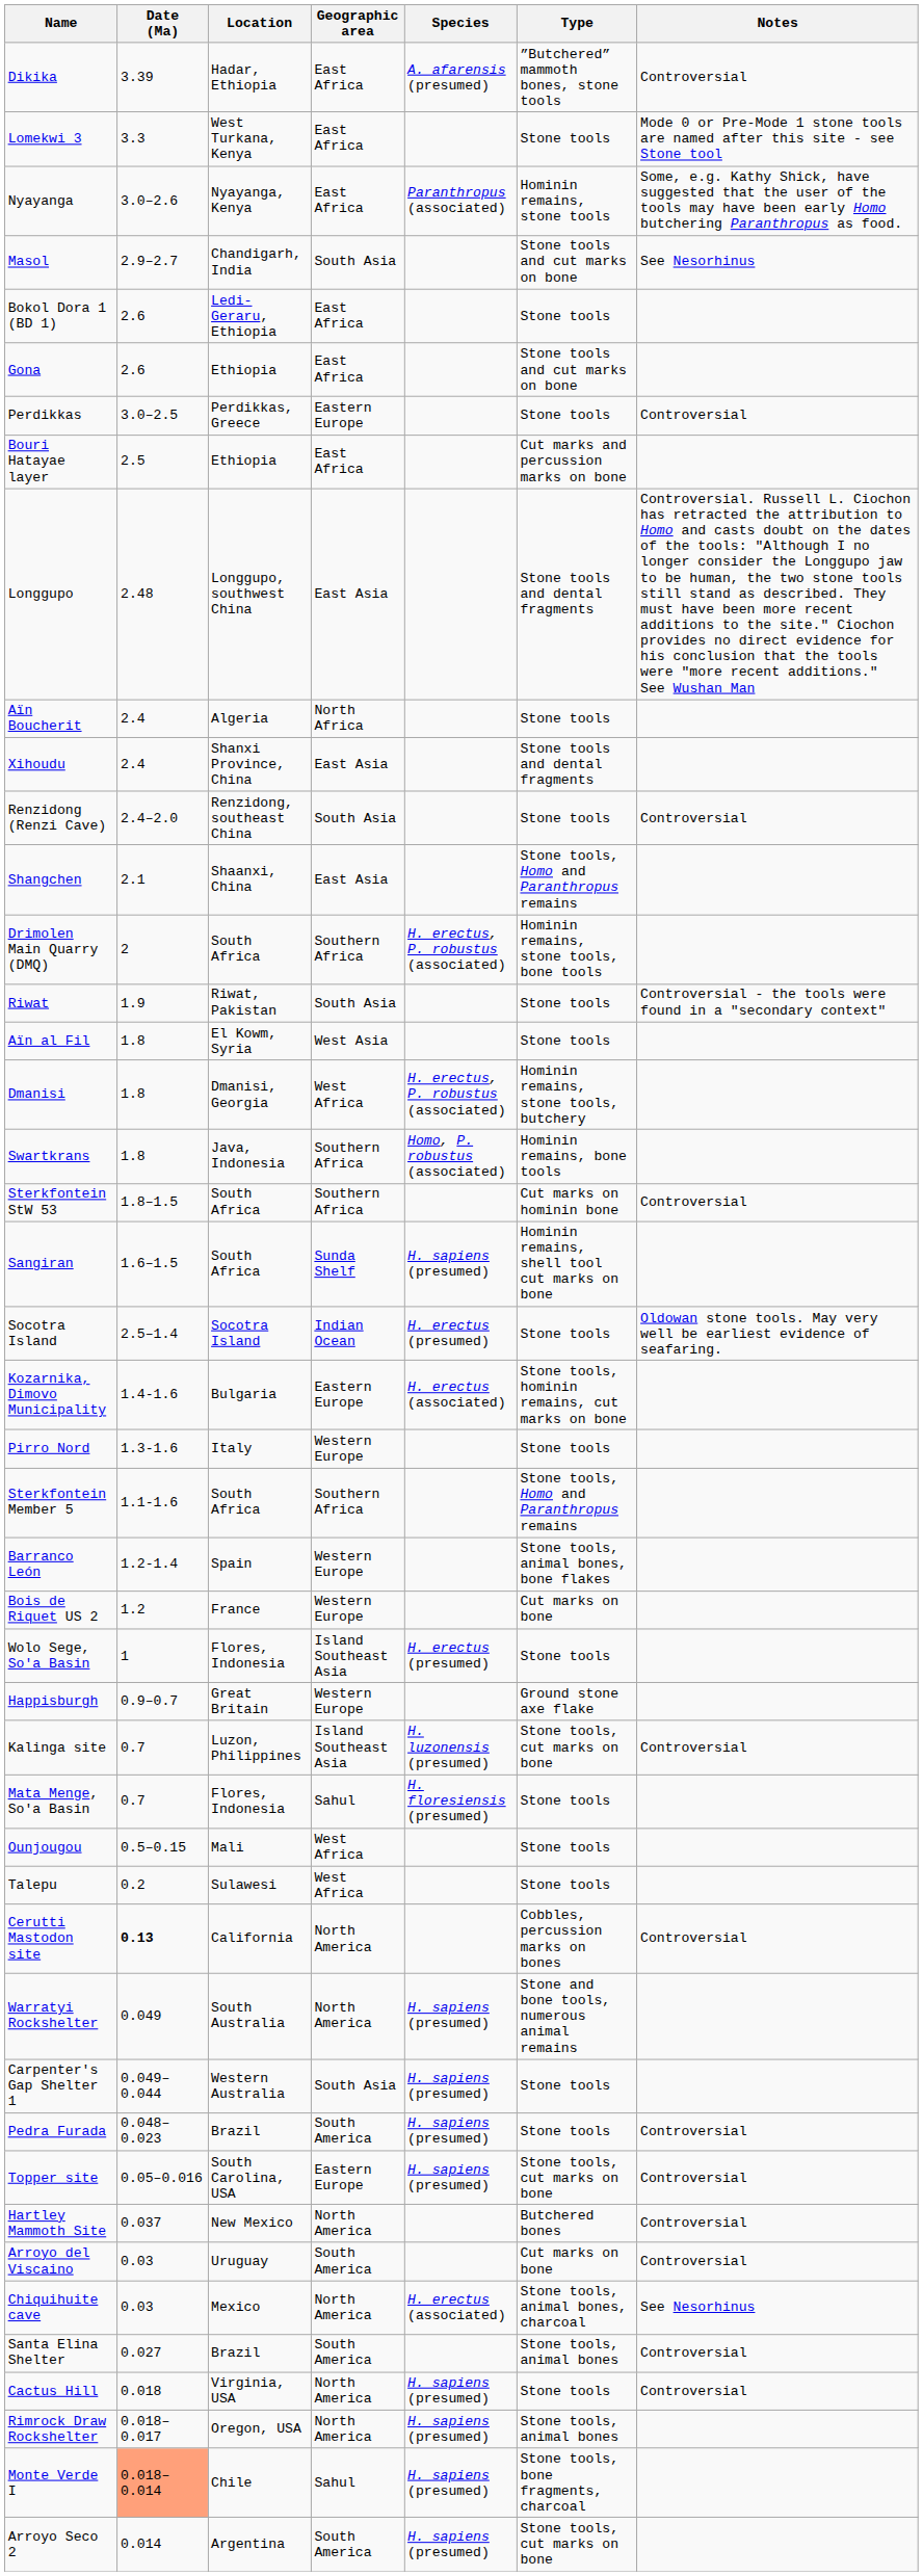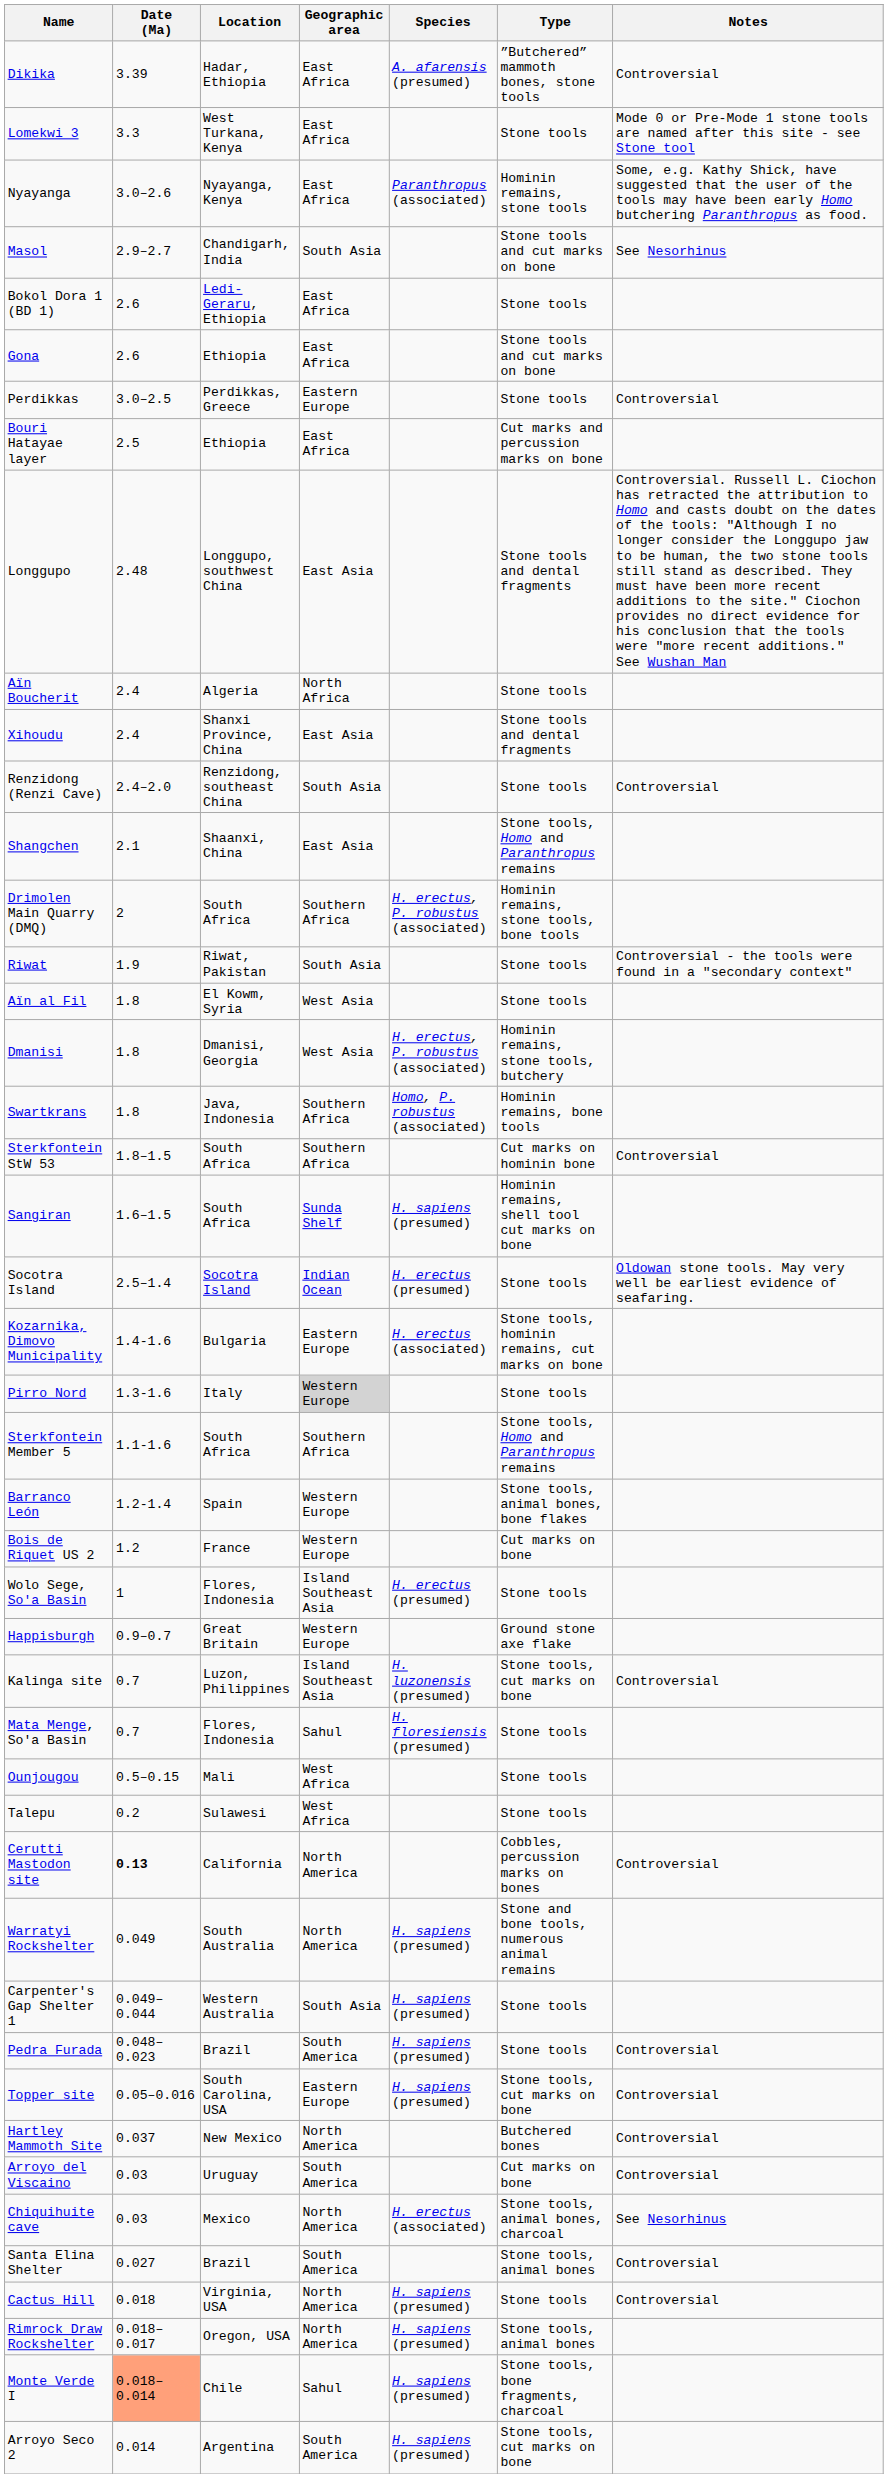 <table class="wikitable">
 <tr>
 <th>Name</th>
 <th width=80>Date<br>(Ma)</th>
 <th>Location</th>
 <th>Geographic<br>area</th>
 <th>Species</th>
 <th>Type</th>
 <th>Notes</th>
 </tr>
 <tr>
 <td><a href='#'>Dikika</a></td>
 <td>3.39</td>
 <td>Hadar, Ethiopia</td>
 <td>East Africa</td>
 <td><a href='#'><em>A. afarensis</em></a> (presumed)</td>
 <td>”Butchered” mammoth bones, stone tools</td>
 <td>Controversial</td>
 </tr>
 <tr>
 <td><a href='#'>Lomekwi 3</a></td>
 <td>3.3</td>
 <td>West Turkana, Kenya</td>
 <td>East Africa</td>
 <td></td>
 <td>Stone tools</td>
 <td>Mode 0 or Pre-Mode 1 stone tools are named after this site - see <a href='#'>Stone tool</a></td>
 </tr>
 <tr>
 <td>Nyayanga</td>
 <td>3.0–2.6</td>
 <td>Nyayanga, Kenya</td>
 <td>East Africa</td>
 <td><em><a href='#'>Paranthropus</a></em> (associated)</td>
 <td>Hominin remains, stone tools</td>
 <td>Some, e.g. Kathy Shick, have suggested that the user of the tools may have been early <em><a href='#'>Homo</a></em> butchering <em><a href='#'>Paranthropus</a></em> as food.</td>
 </tr>
 <tr>
 <td><a href='#'>Masol</a></td>
 <td>2.9–2.7</td>
 <td>Chandigarh, India</td>
 <td>South Asia</td>
 <td></td>
 <td>Stone tools and cut marks on bone</td>
 <td>See <a href='#'>Nesorhinus</a></td>
 </tr>
 <tr>
 <td>Bokol Dora 1 (BD 1)</td>
 <td>2.6</td>
 <td><a href='#'>Ledi-Geraru</a>, Ethiopia</td>
 <td>East Africa</td>
 <td></td>
 <td>Stone tools</td>
 <td></td>
 </tr>
 <tr>
 <td><a href='#'>Gona</a></td>
 <td>2.6</td>
 <td>Ethiopia</td>
 <td>East Africa</td>
 <td></td>
 <td>Stone tools and cut marks on bone</td>
 <td></td>
 </tr>
 <tr>
 <td>Perdikkas <br></td>
 <td>3.0–2.5</td>
 <td>Perdikkas, Greece</td>
 <td>Eastern Europe</td>
 <td></td>
 <td>Stone tools</td>
 <td>Controversial</td>
 </tr>
 <tr>
 <td><a href='#'>Bouri</a> Hatayae layer</td>
 <td>2.5</td>
 <td>Ethiopia</td>
 <td>East Africa</td>
 <td></td>
 <td>Cut marks and percussion marks on bone</td>
 <td></td>
 </tr>
 <tr>
 <td>Longgupo</td>
 <td>2.48</td>
 <td>Longgupo, southwest China</td>
 <td>East Asia</td>
 <td></td>
 <td>Stone tools and dental fragments</td>
 <td>Controversial. Russell L. Ciochon has retracted the attribution to <em><a href='#'>Homo</a></em> and casts doubt on the dates of the tools: "Although I no longer consider the Longgupo jaw to be human, the two stone tools still stand as described. They must have been more recent additions to the site." Ciochon provides no direct evidence for his conclusion that the tools were "more recent additions."<br>See <a href='#'>Wushan Man</a></td>
 </tr>
 <tr>
 <td><a href='#'>Aïn Boucherit</a></td>
 <td>2.4</td>
 <td>Algeria</td>
 <td>North Africa</td>
 <td></td>
 <td>Stone tools</td>
 <td></td>
 </tr>
 <tr>
 <td><a href='#'>Xihoudu</a></td>
 <td>2.4</td>
 <td>Shanxi Province, China</td>
 <td>East Asia</td>
 <td></td>
 <td>Stone tools and dental fragments</td>
 <td></td>
 </tr>
 <tr>
 <td>Renzidong (Renzi Cave)</td>
 <td>2.4–2.0</td>
 <td>Renzidong, southeast China</td>
 <td>South Asia</td>
 <td></td>
 <td>Stone tools</td>
 <td>Controversial</td>
 </tr>
 <tr>
 <td><a href='#'>Shangchen</a></td>
 <td>2.1</td>
 <td>Shaanxi, China</td>
 <td>East Asia</td>
 <td></td>
 <td>Stone tools, <em><a href='#'>Homo</a></em> and <em><a href='#'>Paranthropus</a></em> remains</td>
 <td></td>
 </tr>
 <tr>
 <td><a href='#'>Drimolen</a> Main Quarry (DMQ)</td>
 <td>2</td>
 <td>South Africa</td>
 <td>Southern Africa</td>
 <td><em><a href='#'>H. erectus</a>,<br><a href='#'>P. robustus</a></em> (associated)</td>
 <td>Hominin remains, stone tools, bone tools</td>
 <td></td>
 </tr>
 <tr>
 <td><a href='#'>Riwat</a></td>
 <td>1.9</td>
 <td>Riwat, Pakistan</td>
 <td>South Asia</td>
 <td></td>
 <td>Stone tools</td>
 <td>Controversial - the tools were found in a "secondary context"</td>
 </tr>
 <tr>
 <td><a href='#'>Aïn al Fil</a></td>
 <td>1.8</td>
 <td>El Kowm, Syria</td>
 <td>West Asia</td>
 <td></td>
 <td>Stone tools</td>
 <td></td>
 </tr>
 <tr>
 <td><a href='#'>Dmanisi</a></td>
 <td>1.8</td>
 <td>Dmanisi, Georgia</td>
-<td>West Africa</td>
+<td>West Asia</td>
 <td><em><a href='#'>H. erectus</a>,<br><a href='#'>P. robustus</a></em> (associated)</td>
 <td>Hominin remains, stone tools, butchery</td>
 <td></td>
 </tr>
 <tr>
 <td><a href='#'>Swartkrans</a></td>
 <td>1.8</td>
 <td>Java, Indonesia</td>
 <td>Southern Africa</td>
 <td><em><a href='#'>Homo</a>, <a href='#'>P. robustus</a></em> (associated)</td>
 <td>Hominin remains, bone tools</td>
 <td></td>
 </tr>
 <tr>
 <td><a href='#'>Sterkfontein</a> StW 53</td>
 <td>1.8–1.5</td>
 <td>South Africa</td>
 <td>Southern Africa</td>
 <td></td>
 <td>Cut marks on hominin bone</td>
 <td>Controversial</td>
 </tr>
 <tr>
 <td><a href='#'>Sangiran</a></td>
 <td>1.6–1.5</td>
 <td>South Africa</td>
 <td><a href='#'>Sunda Shelf</a></td>
 <td><a href='#'><em>H. sapiens</em></a> (presumed)</td>
 <td>Hominin remains, shell tool cut marks on bone</td>
 <td></td>
 </tr>
 <tr>
 <td>Socotra Island</td>
 <td>2.5–1.4</td>
 <td><a href='#'>Socotra Island</a></td>
 <td><a href='#'>Indian Ocean</a></td>
 <td><a href='#'><em>H. erectus</em></a> (presumed)</td>
 <td>Stone tools</td>
 <td><a href='#'>Oldowan</a> stone tools. May very well be earliest evidence of seafaring.</td>
 </tr>
 <tr>
 <td><a href='#'>Kozarnika, Dimovo Municipality</a></td>
 <td>1.4-1.6</td>
 <td>Bulgaria</td>
 <td>Eastern Europe</td>
 <td><a href='#'><em>H. erectus</em></a> (associated)</td>
 <td>Stone tools, hominin remains, cut marks on bone</td>
 <td></td>
 </tr>
 <tr>
 <td><a href='#'>Pirro Nord</a></td>
 <td>1.3-1.6</td>
 <td>Italy</td>
-<td>Western Europe</td>
+<td style="background: lightgrey;">Western Europe</td>
 <td></td>
 <td>Stone tools</td>
 <td></td>
 </tr>
 <tr>
 <td><a href='#'>Sterkfontein</a> Member 5</td>
 <td>1.1-1.6</td>
 <td>South Africa</td>
 <td>Southern Africa</td>
 <td></td>
 <td>Stone tools, <em><a href='#'>Homo</a></em> and <em><a href='#'>Paranthropus</a></em> remains</td>
 <td></td>
 </tr>
 <tr>
 <td><a href='#'>Barranco León</a></td>
 <td>1.2-1.4</td>
 <td>Spain</td>
 <td>Western Europe</td>
 <td></td>
 <td>Stone tools, animal bones, bone flakes</td>
 <td></td>
 </tr>
 <tr>
 <td><a href='#'>Bois de Riquet</a> US 2</td>
 <td>1.2</td>
 <td>France</td>
 <td>Western Europe</td>
 <td></td>
 <td>Cut marks on bone</td>
 <td></td>
 </tr>
 <tr>
 <td>Wolo Sege, <a href='#'>So'a Basin</a></td>
 <td>1</td>
 <td>Flores, Indonesia</td>
 <td>Island Southeast Asia</td>
 <td><a href='#'><em>H. erectus</em></a> (presumed)</td>
 <td>Stone tools</td>
 <td></td>
 </tr>
 <tr>
 <td><a href='#'>Happisburgh</a></td>
 <td>0.9–0.7</td>
 <td>Great Britain</td>
 <td>Western Europe</td>
 <td></td>
 <td>Ground stone axe flake</td>
 <td></td>
 </tr>
 <tr>
 <td>Kalinga site</td>
 <td>0.7</td>
 <td>Luzon, Philippines</td>
 <td>Island Southeast Asia</td>
 <td><a href='#'><em>H. luzonensis</em></a> (presumed)</td>
 <td>Stone tools, cut marks on bone</td>
 <td>Controversial</td>
 </tr>
 <tr>
 <td><a href='#'>Mata Menge</a>, So'a Basin</td>
 <td>0.7</td>
 <td>Flores, Indonesia</td>
 <td>Sahul</td>
 <td><a href='#'><em>H. floresiensis</em></a> (presumed)</td>
 <td>Stone tools</td>
 <td></td>
 </tr>
 <tr>
 <td><a href='#'>Ounjougou</a></td>
 <td>0.5–0.15</td>
 <td>Mali</td>
 <td>West Africa</td>
 <td></td>
 <td>Stone tools</td>
 <td></td>
 </tr>
 <tr>
 <td>Talepu</td>
 <td>0.2</td>
 <td>Sulawesi</td>
 <td>West Africa</td>
 <td></td>
 <td>Stone tools</td>
 <td></td>
 </tr>
 <tr>
 <td><a href='#'>Cerutti Mastodon site</a></td>
 <td><strong>0.13</strong></td>
 <td>California</td>
 <td>North America</td>
 <td></td>
 <td>Cobbles, percussion marks on bones</td>
 <td>Controversial</td>
 </tr>
 <tr>
 <td><a href='#'>Warratyi Rockshelter</a></td>
 <td>0.049</td>
 <td>South Australia</td>
 <td>North America</td>
 <td><a href='#'><em>H. sapiens</em></a> (presumed)</td>
 <td>Stone and bone tools, numerous animal remains</td>
 <td></td>
 </tr>
 <tr>
 <td>Carpenter's Gap Shelter 1</td>
 <td>0.049–0.044</td>
 <td>Western Australia</td>
 <td>South Asia</td>
 <td><a href='#'><em>H. sapiens</em></a> (presumed)</td>
 <td>Stone tools</td>
 <td></td>
 </tr>
 <tr>
 <td><a href='#'>Pedra Furada</a></td>
 <td>0.048–0.023</td>
 <td>Brazil</td>
 <td>South America</td>
 <td><a href='#'><em>H. sapiens</em></a> (presumed)</td>
 <td>Stone tools</td>
 <td>Controversial</td>
 </tr>
 <tr>
 <td><a href='#'>Topper site</a></td>
 <td>0.05–0.016</td>
 <td>South Carolina, USA</td>
 <td>Eastern Europe</td>
 <td><a href='#'><em>H. sapiens</em></a> (presumed)</td>
 <td>Stone tools, cut marks on bone</td>
 <td>Controversial</td>
 </tr>
 <tr>
 <td><a href='#'>Hartley Mammoth Site</a></td>
 <td>0.037</td>
 <td>New Mexico</td>
 <td>North America</td>
 <td></td>
 <td>Butchered bones</td>
 <td>Controversial</td>
 </tr>
 <tr>
 <td><a href='#'>Arroyo del Viscaino</a></td>
 <td>0.03</td>
 <td>Uruguay</td>
 <td>South America</td>
 <td></td>
 <td>Cut marks on bone</td>
 <td>Controversial</td>
 </tr>
 <tr>
 <td><a href='#'>Chiquihuite cave</a></td>
 <td>0.03</td>
 <td>Mexico</td>
 <td>North America</td>
 <td><a href='#'><em>H. erectus</em></a> (associated)</td>
 <td>Stone tools, animal bones, charcoal</td>
 <td>See <a href='#'>Nesorhinus</a></td>
 </tr>
 <tr>
 <td>Santa Elina Shelter</td>
 <td>0.027</td>
 <td>Brazil</td>
 <td>South America</td>
 <td></td>
 <td>Stone tools, animal bones</td>
 <td>Controversial</td>
 </tr>
 <tr>
 <td><a href='#'>Cactus Hill</a></td>
 <td>0.018</td>
 <td>Virginia, USA</td>
 <td>North America</td>
 <td><a href='#'><em>H. sapiens</em></a> (presumed)</td>
 <td>Stone tools</td>
 <td>Controversial</td>
 </tr>
 <tr>
 <td><a href='#'>Rimrock Draw Rockshelter</a></td>
 <td>0.018–0.017</td>
 <td>Oregon, USA</td>
 <td>North America</td>
 <td><a href='#'><em>H. sapiens</em></a> (presumed)</td>
 <td>Stone tools, animal bones</td>
 <td></td>
 </tr>
 <tr>
 <td><a href='#'>Monte Verde</a> I</td>
 <td style="background: lightsalmon;">0.018–0.014</td>
 <td>Chile</td>
 <td>Sahul</td>
 <td><a href='#'><em>H. sapiens</em></a> (presumed)</td>
 <td>Stone tools, bone fragments, charcoal</td>
 <td></td>
 </tr>
 <tr>
 <td>Arroyo Seco 2</td>
 <td>0.014</td>
 <td>Argentina</td>
 <td>South America</td>
 <td><a href='#'><em>H. sapiens</em></a> (presumed)</td>
 <td>Stone tools, cut marks on bone</td>
 <td></td>
 </tr>
 </table>
